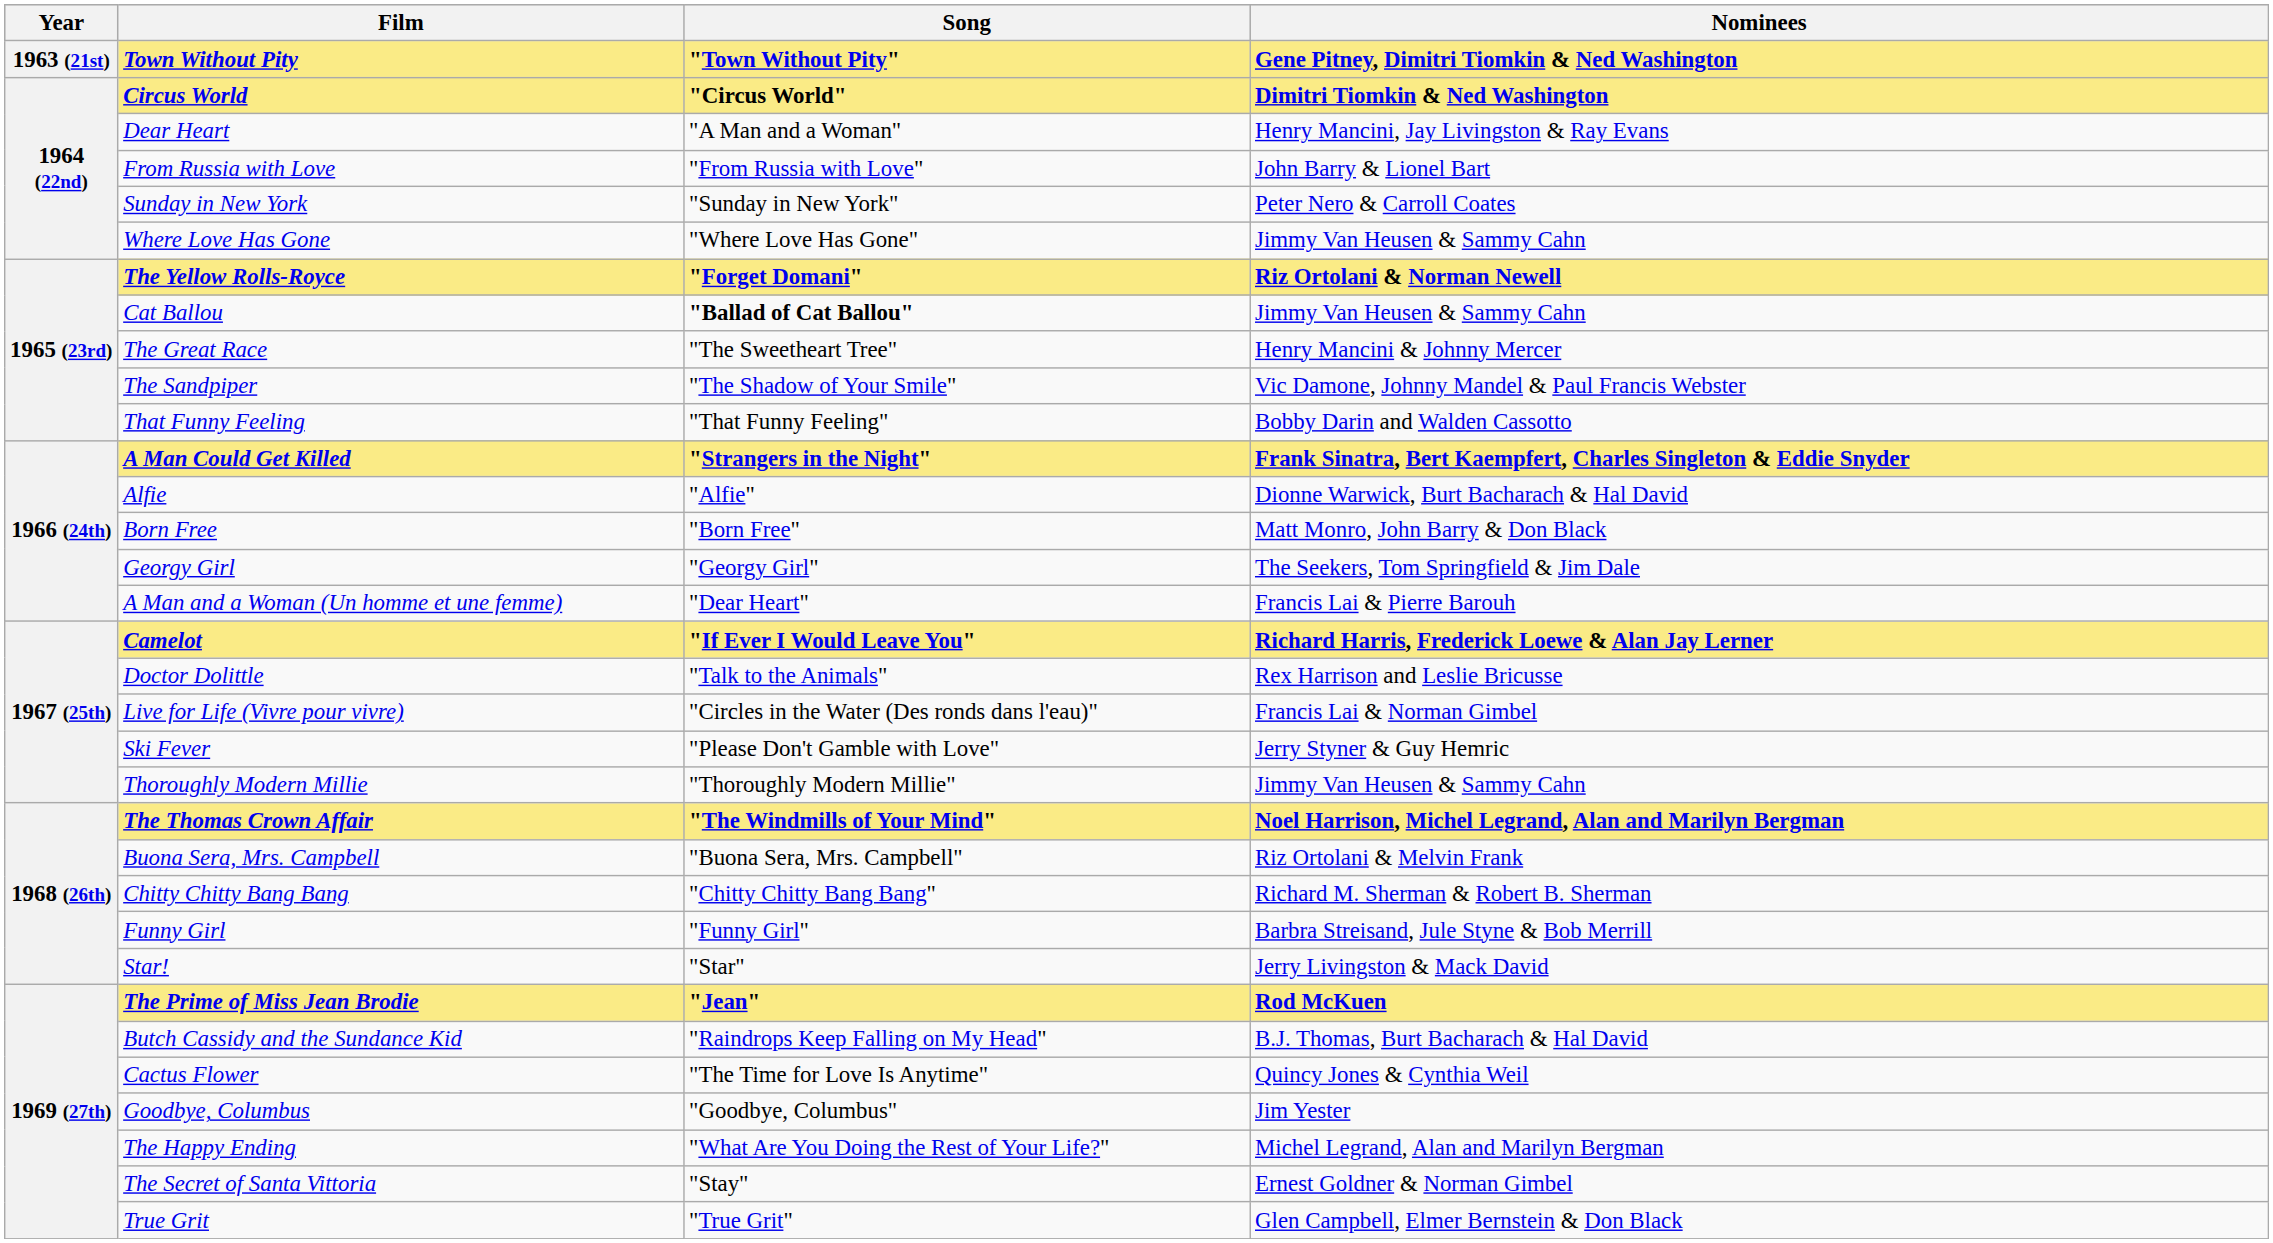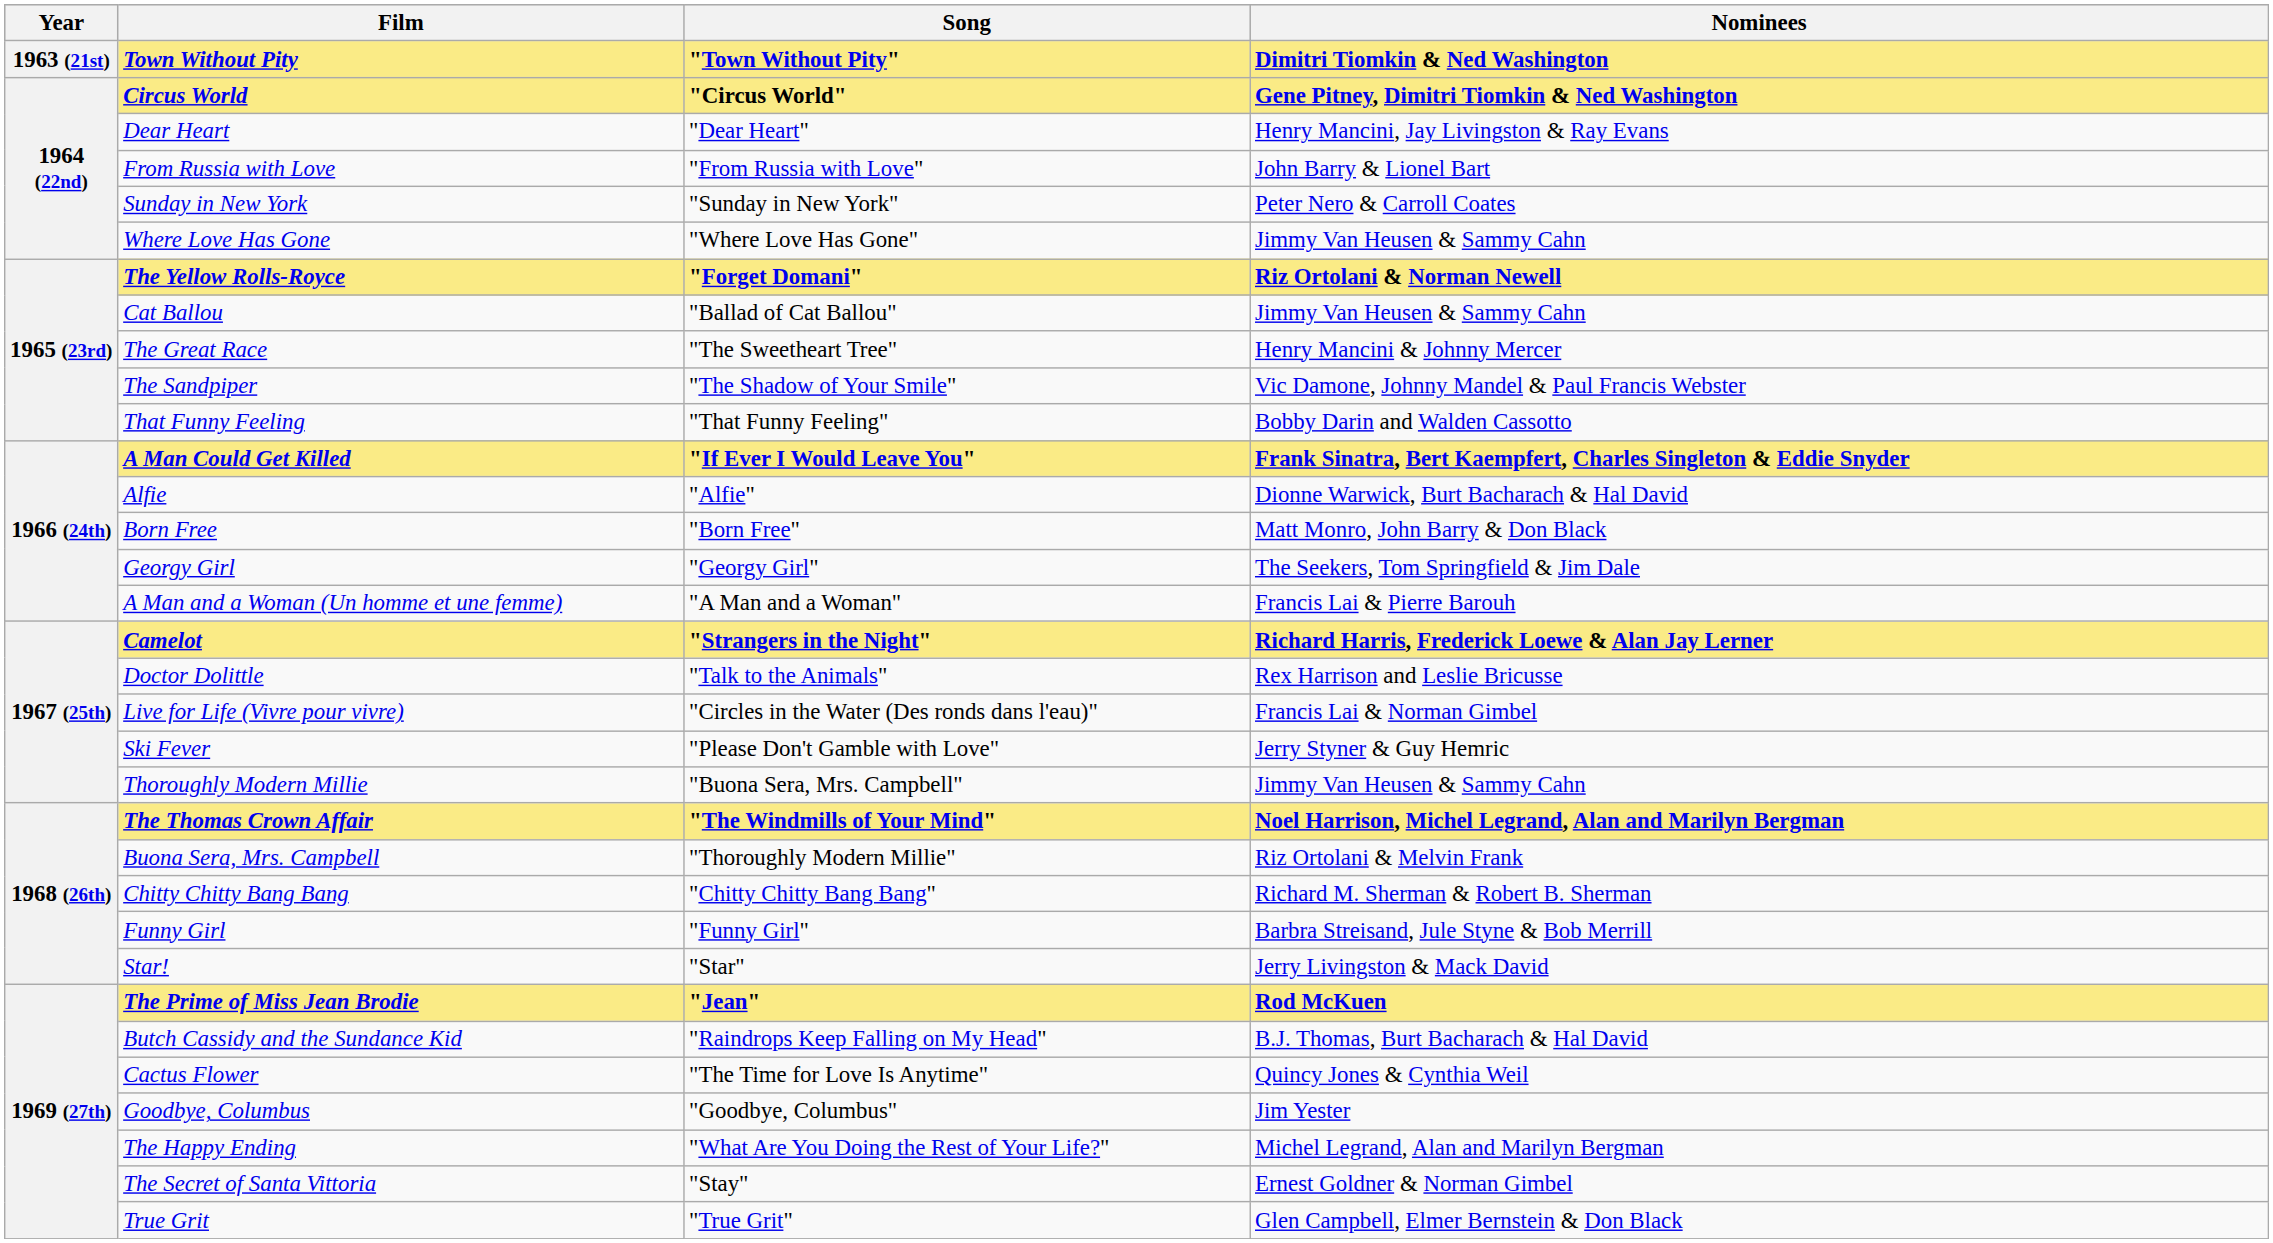 <table class="wikitable" style="width:100%">
 <tr bgcolor="#bebebe">
 <th width="5%">Year</th>
 <th width="25%">Film</th>
 <th width="25%">Song</th>
 <th width="45%">Nominees</th>
 </tr>
 <tr>
 <th rowspan="1" style="text-align:center">1963  <small> (<a href='#'>21st</a>)</small></th>
 <td style="background:#FAEB86"><strong><em><a href='#'>Town Without Pity</a></em></strong></td>
 <td style="background:#FAEB86"><strong>"<a href='#'>Town Without Pity</a>" </strong></td>
-<td style="background:#FAEB86"><strong><a href='#'>Gene Pitney</a>, <a href='#'>Dimitri Tiomkin</a> & <a href='#'>Ned Washington</a></strong></td>
+<td style="background:#FAEB86"><strong><a href='#'>Dimitri Tiomkin</a> & <a href='#'>Ned Washington</a></strong></td>
 </tr>
 <tr>
 <th rowspan="5" style="text-align:center">1964 <small>(<a href='#'>22nd</a>)</small></th>
 <td style="background:#FAEB86"><strong><em><a href='#'>Circus World</a></em></strong></td>
 <td style="background:#FAEB86"><strong>"Circus World"</strong></td>
-<td style="background:#FAEB86"><strong><a href='#'>Dimitri Tiomkin</a> & <a href='#'>Ned Washington</a></strong></td>
+<td style="background:#FAEB86"><strong><a href='#'>Gene Pitney</a>, <a href='#'>Dimitri Tiomkin</a> & <a href='#'>Ned Washington</a></strong></td>
 </tr>
 <tr>
 <td><em><a href='#'>Dear Heart</a></em></td>
-<td>"A Man and a Woman"</td>
+<td>"<a href='#'>Dear Heart</a>"</td>
 <td><a href='#'>Henry Mancini</a>, <a href='#'>Jay Livingston</a> & <a href='#'>Ray Evans</a></td>
 </tr>
 <tr>
 <td><em><a href='#'>From Russia with Love</a></em></td>
 <td>"<a href='#'>From Russia with Love</a>"</td>
 <td><a href='#'>John Barry</a> & <a href='#'>Lionel Bart</a></td>
 </tr>
 <tr>
 <td><em><a href='#'>Sunday in New York</a></em></td>
 <td>"Sunday in New York"</td>
 <td><a href='#'>Peter Nero</a> & <a href='#'>Carroll Coates</a></td>
 </tr>
 <tr>
 <td><em><a href='#'>Where Love Has Gone</a></em></td>
 <td>"Where Love Has Gone"</td>
 <td><a href='#'>Jimmy Van Heusen</a> & <a href='#'>Sammy Cahn</a></td>
 </tr>
 <tr>
 <th rowspan="5" style="text-align:center">1965 <small>(<a href='#'>23rd</a>)</small></th>
 <td style="background:#FAEB86"><strong> <em><a href='#'>The Yellow Rolls-Royce</a></em> </strong></td>
 <td style="background:#FAEB86"><strong>"<a href='#'>Forget Domani</a>"</strong></td>
 <td style="background:#FAEB86"><strong><a href='#'>Riz Ortolani</a> & <a href='#'>Norman Newell</a></strong></td>
 </tr>
 <tr>
 <td><em><a href='#'>Cat Ballou</a></em></td>
-<td><strong>"Ballad of Cat Ballou"</strong></td>
+<td>"Ballad of Cat Ballou"</td>
 <td><a href='#'>Jimmy Van Heusen</a> & <a href='#'>Sammy Cahn</a></td>
 </tr>
 <tr>
 <td><em><a href='#'>The Great Race</a></em></td>
 <td>"The Sweetheart Tree"</td>
 <td><a href='#'>Henry Mancini</a> & <a href='#'>Johnny Mercer</a></td>
 </tr>
 <tr>
 <td><em><a href='#'>The Sandpiper</a></em></td>
 <td>"<a href='#'>The Shadow of Your Smile</a>"</td>
 <td><a href='#'>Vic Damone</a>, <a href='#'>Johnny Mandel</a> & <a href='#'>Paul Francis Webster</a></td>
 </tr>
 <tr>
 <td><em><a href='#'>That Funny Feeling</a></em></td>
 <td>"That Funny Feeling"</td>
 <td><a href='#'>Bobby Darin</a> and <a href='#'>Walden Cassotto</a></td>
 </tr>
 <tr>
 <th rowspan="5" style="text-align:center">1966 <small>(<a href='#'>24th</a>)</small></th>
 <td style="background:#FAEB86"><strong><em><a href='#'>A Man Could Get Killed</a></em></strong></td>
-<td style="background:#FAEB86"><strong>"<a href='#'>Strangers in the Night</a>" </strong></td>
+<td style="background:#FAEB86"><strong> "<a href='#'>If Ever I Would Leave You</a>" </strong></td>
 <td style="background:#FAEB86"><strong><a href='#'>Frank Sinatra</a>, <a href='#'>Bert Kaempfert</a>, <a href='#'>Charles Singleton</a> & <a href='#'>Eddie Snyder</a></strong></td>
 </tr>
 <tr>
 <td><em><a href='#'>Alfie</a></em></td>
 <td>"<a href='#'>Alfie</a>"</td>
 <td><a href='#'>Dionne Warwick</a>, <a href='#'>Burt Bacharach</a> & <a href='#'>Hal David</a></td>
 </tr>
 <tr>
 <td><em><a href='#'>Born Free</a></em></td>
 <td>"<a href='#'>Born Free</a>"</td>
 <td><a href='#'>Matt Monro</a>, <a href='#'>John Barry</a> & <a href='#'>Don Black</a></td>
 </tr>
 <tr>
 <td><em><a href='#'>Georgy Girl</a></em></td>
 <td>"<a href='#'>Georgy Girl</a>"</td>
 <td><a href='#'>The Seekers</a>, <a href='#'>Tom Springfield</a> & <a href='#'>Jim Dale</a></td>
 </tr>
 <tr>
 <td><em><a href='#'>A Man and a Woman (Un homme et une femme)</a></em></td>
-<td>"<a href='#'>Dear Heart</a>"</td>
+<td>"A Man and a Woman"</td>
 <td><a href='#'>Francis Lai</a> & <a href='#'>Pierre Barouh</a></td>
 </tr>
 <tr>
 <th rowspan="5" style="text-align:center">1967 <small>(<a href='#'>25th</a>)</small></th>
 <td style="background:#FAEB86"><strong> <em><a href='#'>Camelot</a></em> </strong></td>
-<td style="background:#FAEB86"><strong> "<a href='#'>If Ever I Would Leave You</a>" </strong></td>
+<td style="background:#FAEB86"><strong>"<a href='#'>Strangers in the Night</a>" </strong></td>
 <td style="background:#FAEB86"><strong><a href='#'>Richard Harris</a>, <a href='#'>Frederick Loewe</a> & <a href='#'>Alan Jay Lerner</a></strong></td>
 </tr>
 <tr>
 <td><em><a href='#'>Doctor Dolittle</a></em></td>
 <td>"<a href='#'>Talk to the Animals</a>"</td>
 <td><a href='#'>Rex Harrison</a> and <a href='#'>Leslie Bricusse</a></td>
 </tr>
 <tr>
 <td><em><a href='#'>Live for Life (Vivre pour vivre)</a></em></td>
 <td>"Circles in the Water (Des ronds dans l'eau)"</td>
 <td><a href='#'>Francis Lai</a> & <a href='#'>Norman Gimbel</a></td>
 </tr>
 <tr>
 <td><em><a href='#'>Ski Fever</a></em></td>
 <td>"Please Don't Gamble with Love"</td>
 <td><a href='#'>Jerry Styner</a> & Guy Hemric</td>
 </tr>
 <tr>
 <td><em><a href='#'>Thoroughly Modern Millie</a></em></td>
-<td>"Thoroughly Modern Millie"</td>
+<td>"Buona Sera, Mrs. Campbell"</td>
 <td><a href='#'>Jimmy Van Heusen</a> & <a href='#'>Sammy Cahn</a></td>
 </tr>
 <tr>
 <th rowspan="5" style="text-align:center">1968 <small>(<a href='#'>26th</a>)</small></th>
 <td style="background:#FAEB86"><strong> <em><a href='#'>The Thomas Crown Affair</a></em> </strong></td>
 <td style="background:#FAEB86"><strong> "<a href='#'>The Windmills of Your Mind</a>" </strong></td>
 <td style="background:#FAEB86"><strong><a href='#'>Noel Harrison</a>, <a href='#'>Michel Legrand</a>, <a href='#'>Alan and Marilyn Bergman</a></strong></td>
 </tr>
 <tr>
 <td><em><a href='#'>Buona Sera, Mrs. Campbell</a></em></td>
-<td>"Buona Sera, Mrs. Campbell"</td>
+<td>"Thoroughly Modern Millie"</td>
 <td><a href='#'>Riz Ortolani</a> & <a href='#'>Melvin Frank</a></td>
 </tr>
 <tr>
 <td><em><a href='#'>Chitty Chitty Bang Bang</a></em></td>
 <td>"<a href='#'>Chitty Chitty Bang Bang</a>"</td>
 <td><a href='#'>Richard M. Sherman</a> & <a href='#'>Robert B. Sherman</a></td>
 </tr>
 <tr>
 <td><em><a href='#'>Funny Girl</a></em></td>
 <td>"<a href='#'>Funny Girl</a>"</td>
 <td><a href='#'>Barbra Streisand</a>, <a href='#'>Jule Styne</a> & <a href='#'>Bob Merrill</a></td>
 </tr>
 <tr>
 <td><em><a href='#'>Star!</a></em></td>
 <td>"Star"</td>
 <td><a href='#'>Jerry Livingston</a> & <a href='#'>Mack David</a></td>
 </tr>
 <tr>
 <th rowspan="7," style="text-align:center">1969 <small>(<a href='#'>27th</a>)</small></th>
 <td style="background:#FAEB86"><strong> <em><a href='#'>The Prime of Miss Jean Brodie</a></em> </strong></td>
 <td style="background:#FAEB86"><strong> "<a href='#'>Jean</a>" </strong></td>
 <td style="background:#FAEB86"><strong><a href='#'>Rod McKuen</a></strong></td>
 </tr>
 <tr>
 <td><em><a href='#'>Butch Cassidy and the Sundance Kid</a></em></td>
 <td>"<a href='#'>Raindrops Keep Falling on My Head</a>"</td>
 <td colspan="2"><a href='#'>B.J. Thomas</a>, <a href='#'>Burt Bacharach</a> & <a href='#'>Hal David</a></td>
 </tr>
 <tr>
 <td><em><a href='#'>Cactus Flower</a></em></td>
 <td>"The Time for Love Is Anytime"</td>
 <td colspan="2"><a href='#'>Quincy Jones</a> & <a href='#'>Cynthia Weil</a></td>
 </tr>
 <tr>
 <td><em><a href='#'>Goodbye, Columbus</a></em></td>
 <td>"Goodbye, Columbus"</td>
 <td colspan="2"><a href='#'>Jim Yester</a></td>
 </tr>
 <tr>
 <td><em><a href='#'>The Happy Ending</a></em></td>
 <td>"<a href='#'>What Are You Doing the Rest of Your Life?</a>"</td>
 <td colspan="2"><a href='#'>Michel Legrand</a>, <a href='#'>Alan and Marilyn Bergman</a></td>
 </tr>
 <tr>
 <td><em><a href='#'>The Secret of Santa Vittoria</a></em></td>
 <td>"Stay"</td>
 <td colspan="2"><a href='#'>Ernest Goldner</a> & <a href='#'>Norman Gimbel</a></td>
 </tr>
 <tr>
 <td><em><a href='#'>True Grit</a></em></td>
 <td>"<a href='#'>True Grit</a>"</td>
 <td colspan="2"><a href='#'>Glen Campbell</a>, <a href='#'>Elmer Bernstein</a> & <a href='#'>Don Black</a></td>
 </tr>
 </table>
